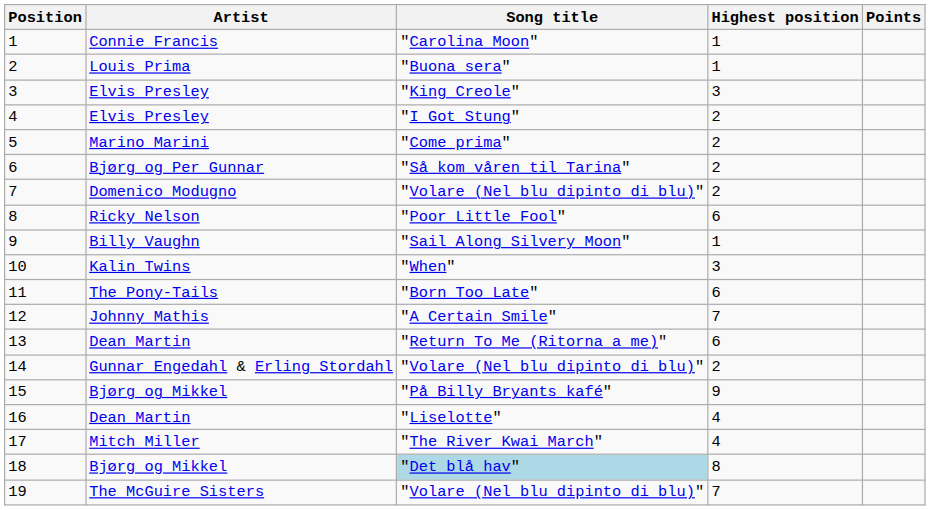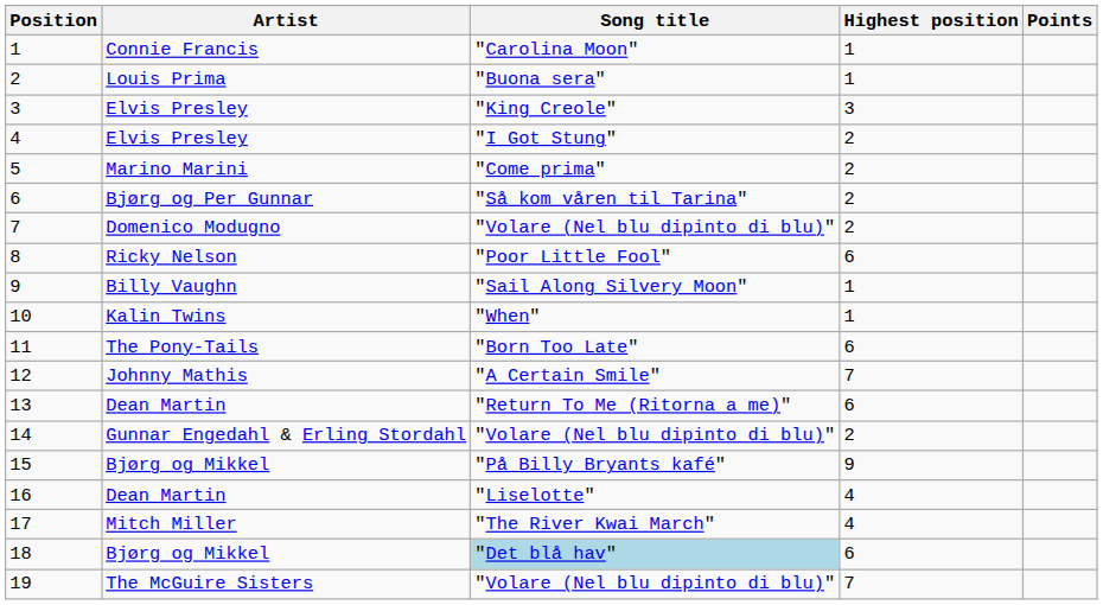 <table class="wikitable sortable">
 <tr>
 <th>Position</th>
 <th>Artist</th>
 <th>Song title</th>
 <th>Highest position</th>
 <th>Points</th>
 </tr>
 <tr>
 <td>1</td>
 <td><a href='#'>Connie Francis</a></td>
 <td>"<a href='#'>Carolina Moon</a>"</td>
 <td>1</td>
 <td></td>
 </tr>
 <tr>
 <td>2</td>
 <td><a href='#'>Louis Prima</a></td>
 <td>"<a href='#'>Buona sera</a>"</td>
 <td>1</td>
 <td></td>
 </tr>
 <tr>
 <td>3</td>
 <td><a href='#'>Elvis Presley</a></td>
 <td>"<a href='#'>King Creole</a>"</td>
 <td>3</td>
 <td></td>
 </tr>
 <tr>
 <td>4</td>
 <td><a href='#'>Elvis Presley</a></td>
 <td>"<a href='#'>I Got Stung</a>"</td>
 <td>2</td>
 <td></td>
 </tr>
 <tr>
 <td>5</td>
 <td><a href='#'>Marino Marini</a></td>
 <td>"<a href='#'>Come prima</a>"</td>
 <td>2</td>
 <td></td>
 </tr>
 <tr>
 <td>6</td>
 <td><a href='#'>Bjørg og Per Gunnar</a></td>
 <td>"<a href='#'>Så kom våren til Tarina</a>"</td>
 <td>2</td>
 <td></td>
 </tr>
 <tr>
 <td>7</td>
 <td><a href='#'>Domenico Modugno</a></td>
 <td>"<a href='#'>Volare (Nel blu dipinto di blu)</a>"</td>
 <td>2</td>
 <td></td>
 </tr>
 <tr>
 <td>8</td>
 <td><a href='#'>Ricky Nelson</a></td>
 <td>"<a href='#'>Poor Little Fool</a>"</td>
 <td>6</td>
 <td></td>
 </tr>
 <tr>
 <td>9</td>
 <td><a href='#'>Billy Vaughn</a></td>
 <td>"<a href='#'>Sail Along Silvery Moon</a>"</td>
 <td>1</td>
 <td></td>
 </tr>
 <tr>
 <td>10</td>
 <td><a href='#'>Kalin Twins</a></td>
 <td>"<a href='#'>When</a>"</td>
-<td>3</td>
+<td>1</td>
 <td></td>
 </tr>
 <tr>
 <td>11</td>
 <td><a href='#'>The Pony-Tails</a></td>
 <td>"<a href='#'>Born Too Late</a>"</td>
 <td>6</td>
 <td></td>
 </tr>
 <tr>
 <td>12</td>
 <td><a href='#'>Johnny Mathis</a></td>
 <td>"<a href='#'>A Certain Smile</a>"</td>
 <td>7</td>
 <td></td>
 </tr>
 <tr>
 <td>13</td>
 <td><a href='#'>Dean Martin</a></td>
 <td>"<a href='#'>Return To Me (Ritorna a me)</a>"</td>
 <td>6</td>
 <td></td>
 </tr>
 <tr>
 <td>14</td>
 <td><a href='#'>Gunnar Engedahl</a> & <a href='#'>Erling Stordahl</a></td>
 <td>"<a href='#'>Volare (Nel blu dipinto di blu)</a>"</td>
 <td>2</td>
 <td></td>
 </tr>
 <tr>
 <td>15</td>
 <td><a href='#'>Bjørg og Mikkel</a></td>
 <td>"<a href='#'>På Billy Bryants kafé</a>"</td>
 <td>9</td>
 <td></td>
 </tr>
 <tr>
 <td>16</td>
 <td><a href='#'>Dean Martin</a></td>
 <td>"<a href='#'>Liselotte</a>"</td>
 <td>4</td>
 <td></td>
 </tr>
 <tr>
 <td>17</td>
 <td><a href='#'>Mitch Miller</a></td>
 <td>"<a href='#'>The River Kwai March</a>"</td>
 <td>4</td>
 <td></td>
 </tr>
 <tr>
 <td>18</td>
 <td><a href='#'>Bjørg og Mikkel</a></td>
 <td style="background: lightblue;">"<a href='#'>Det blå hav</a>"</td>
-<td>8</td>
+<td>6</td>
 <td></td>
 </tr>
 <tr>
 <td>19</td>
 <td><a href='#'>The McGuire Sisters</a></td>
 <td>"<a href='#'>Volare (Nel blu dipinto di blu)</a>"</td>
 <td>7</td>
 <td></td>
 </tr>
 </table>
